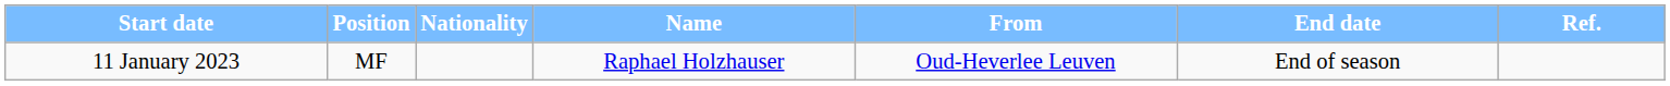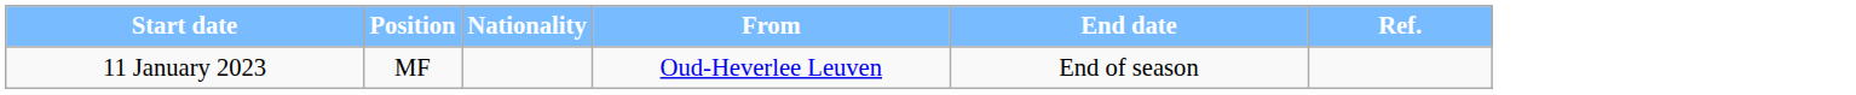 <table class="wikitable"  style="text-align:center; font-size:90%; ">
 <tr>
 <th style="background:#78BCFF; color:white; width:200px;">Start date</th>
 <th style="background:#78BCFF; color:white; width:50px;">Position</th>
 <th style="background:#78BCFF; color:white; width:50px;">Nationality</th>
-<th style="background:#78BCFF; color:white; width:200px;">Name</th>
 <th style="background:#78BCFF; color:white; width:200px;">From</th>
 <th style="background:#78BCFF; color:white; width:200px;">End date</th>
 <th style="background:#78BCFF; color:white; width:100px;">Ref.</th>
 </tr>
 <tr>
 <td>11 January 2023</td>
 <td>MF</td>
 <td></td>
-<td><a href='#'>Raphael Holzhauser</a></td>
 <td><a href='#'>Oud-Heverlee Leuven</a></td>
 <td>End of season</td>
 <td></td>
 </tr>
 </table>
